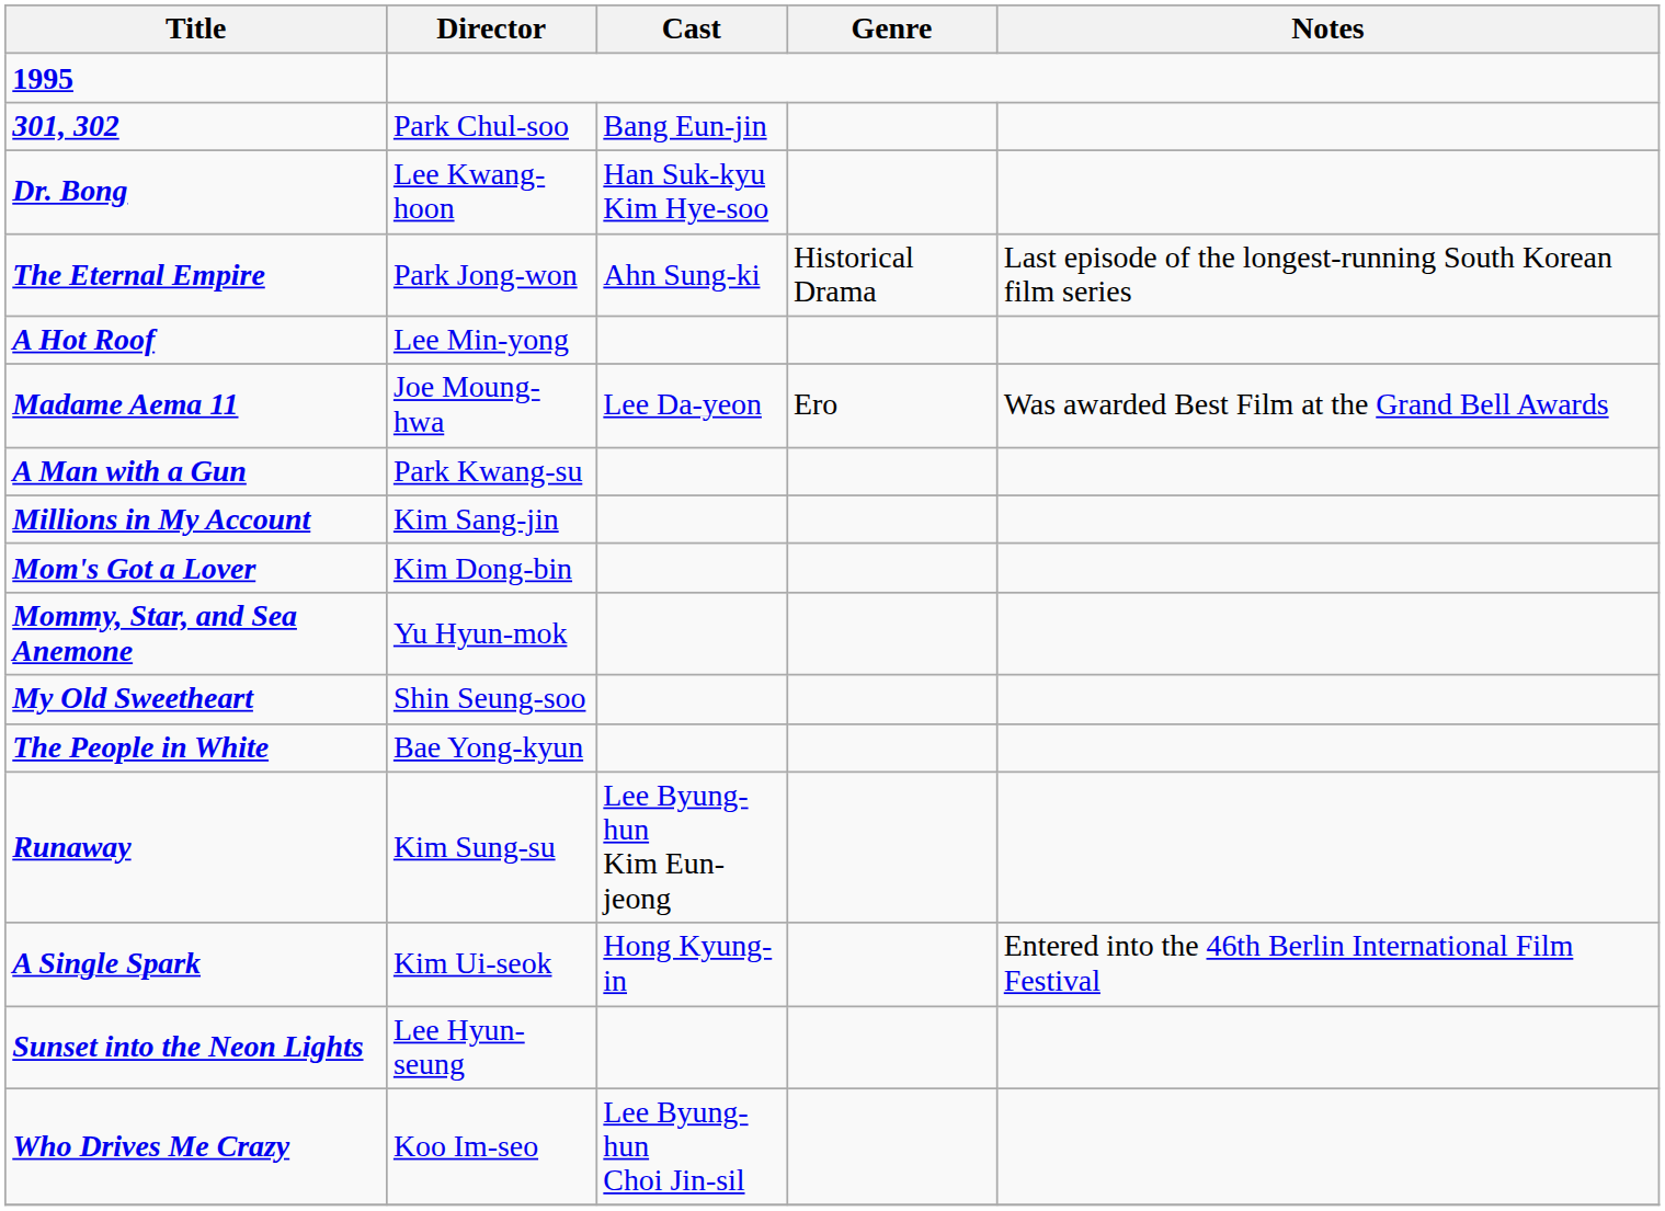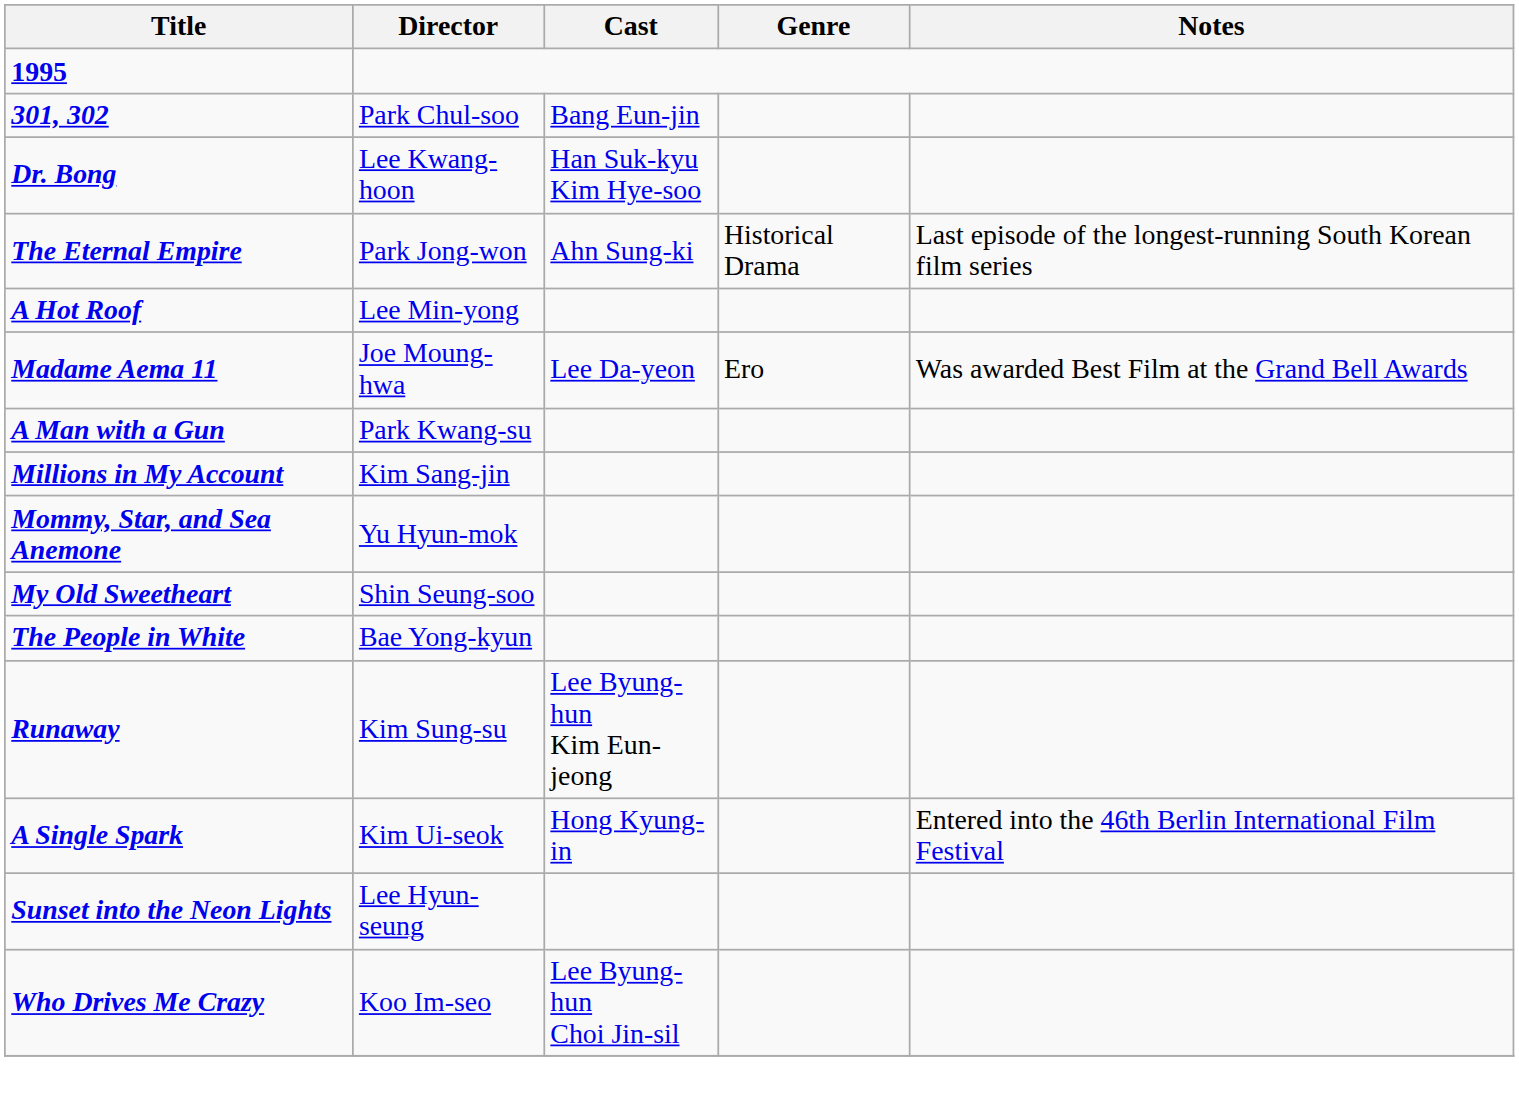 <table class="wikitable">
 <tr>
 <th>Title</th>
 <th>Director</th>
 <th>Cast</th>
 <th>Genre</th>
 <th>Notes</th>
 </tr>
 <tr>
 <td><strong><a href='#'>1995</a></strong></td>
 </tr>
 <tr>
 <td><strong><em><a href='#'>301, 302</a></em></strong></td>
 <td><a href='#'>Park Chul-soo</a></td>
 <td><a href='#'>Bang Eun-jin</a></td>
 <td></td>
 <td></td>
 </tr>
 <tr>
 <td><strong><em><a href='#'>Dr. Bong</a></em></strong></td>
 <td><a href='#'>Lee Kwang-hoon</a></td>
 <td><a href='#'>Han Suk-kyu</a><br><a href='#'>Kim Hye-soo</a></td>
 <td></td>
 <td></td>
 </tr>
 <tr>
 <td><strong><em><a href='#'>The Eternal Empire</a></em></strong></td>
 <td><a href='#'>Park Jong-won</a></td>
 <td><a href='#'>Ahn Sung-ki</a></td>
 <td>Historical Drama</td>
 <td>Last episode of the longest-running South Korean film series</td>
 </tr>
 <tr>
 <td><strong><em><a href='#'>A Hot Roof</a></em></strong></td>
 <td><a href='#'>Lee Min-yong</a></td>
 <td></td>
 <td></td>
 <td></td>
 </tr>
 <tr>
 <td><strong><em><a href='#'>Madame Aema 11</a></em></strong></td>
 <td><a href='#'>Joe Moung-hwa</a></td>
 <td><a href='#'>Lee Da-yeon</a></td>
 <td>Ero</td>
 <td>Was awarded Best Film at the <a href='#'>Grand Bell Awards</a></td>
 </tr>
 <tr>
 <td><strong><em><a href='#'>A Man with a Gun</a></em></strong></td>
 <td><a href='#'>Park Kwang-su</a></td>
 <td></td>
 <td></td>
 <td></td>
 </tr>
 <tr>
 <td><strong><em><a href='#'>Millions in My Account</a></em></strong></td>
 <td><a href='#'>Kim Sang-jin</a></td>
 <td></td>
 <td></td>
 <td></td>
 </tr>
 <tr>
-<td><strong><em><a href='#'>Mom's Got a Lover</a></em></strong></td>
-<td><a href='#'>Kim Dong-bin</a></td>
-<td></td>
-<td></td>
-<td></td>
-</tr>
-<tr>
 <td><strong><em><a href='#'>Mommy, Star, and Sea Anemone</a></em></strong></td>
 <td><a href='#'>Yu Hyun-mok</a></td>
 <td></td>
 <td></td>
 <td></td>
 </tr>
 <tr>
 <td><strong><em><a href='#'>My Old Sweetheart</a></em></strong></td>
 <td><a href='#'>Shin Seung-soo</a></td>
 <td></td>
 <td></td>
 <td></td>
 </tr>
 <tr>
 <td><strong><em><a href='#'>The People in White</a></em></strong></td>
 <td><a href='#'>Bae Yong-kyun</a></td>
 <td></td>
 <td></td>
 <td></td>
 </tr>
 <tr>
 <td><strong><em><a href='#'>Runaway</a></em></strong></td>
 <td><a href='#'>Kim Sung-su</a></td>
 <td><a href='#'>Lee Byung-hun</a><br>Kim Eun-jeong</td>
 <td></td>
 <td></td>
 </tr>
 <tr>
 <td><strong><em><a href='#'>A Single Spark</a></em></strong></td>
 <td><a href='#'>Kim Ui-seok</a></td>
 <td><a href='#'>Hong Kyung-in</a></td>
 <td></td>
 <td>Entered into the <a href='#'>46th Berlin International Film Festival</a></td>
 </tr>
 <tr>
 <td><strong><em><a href='#'>Sunset into the Neon Lights</a></em></strong></td>
 <td><a href='#'>Lee Hyun-seung</a></td>
 <td></td>
 <td></td>
 <td></td>
 </tr>
 <tr>
 <td><strong><em><a href='#'>Who Drives Me Crazy</a></em></strong></td>
 <td><a href='#'>Koo Im-seo</a></td>
 <td><a href='#'>Lee Byung-hun</a> <br><a href='#'>Choi Jin-sil</a></td>
 <td></td>
 <td></td>
 </tr>
 <tr>
 </tr>
 </table>
